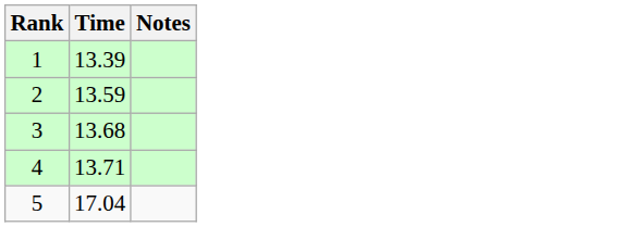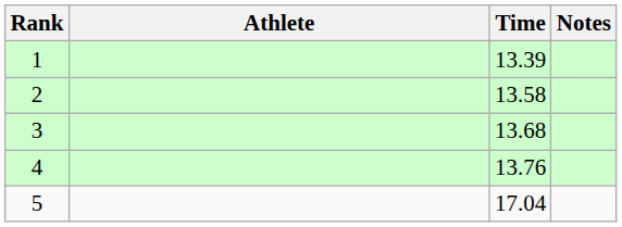 <table class="wikitable" style="text-align:center">
 <tr>
 <th>Rank</th>
+<th Style="width:18em">Athlete</th>
 <th>Time</th>
 <th>Notes</th>
 </tr>
 <tr style="background:#cfc">
 <td>1</td>
+<td style="text-align:left"></td>
 <td>13.39</td>
 <td></td>
 </tr>
 <tr style="background:#cfc">
 <td>2</td>
-<td>13.59</td>
+<td style="text-align:left"></td>
+<td>13.58</td>
 <td></td>
 </tr>
 <tr style="background:#cfc">
 <td>3</td>
+<td style="text-align:left"></td>
 <td>13.68</td>
 <td></td>
 </tr>
 <tr style="background:#cfc">
 <td>4</td>
-<td>13.71</td>
+<td style="text-align:left"></td>
+<td>13.76</td>
 <td></td>
 </tr>
 <tr>
 <td>5</td>
+<td style="text-align:left"></td>
 <td>17.04</td>
 <td></td>
 </tr>
 </table>
